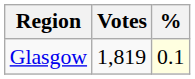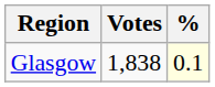 <table class="wikitable">
 <tr>
 <th>Region</th>
 <th>Votes</th>
 <th>%</th>
 </tr>
 <tr>
 <td><a href='#'>Glasgow</a></td>
-<td>1,819</td>
+<td>1,838</td>
 <td style="background: lightyellow;">0.1</td>
 </tr>
 </table>
